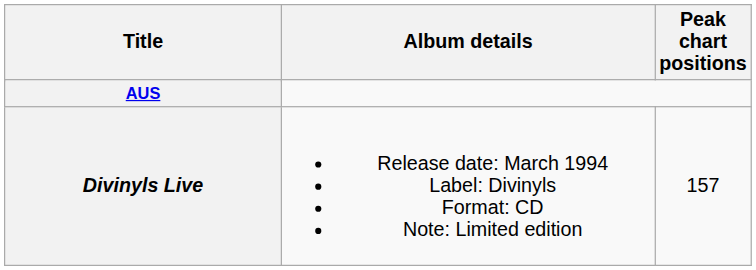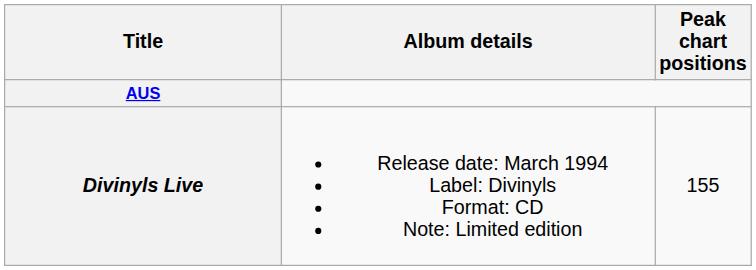 <table class="wikitable plainrowheaders" style="text-align:center;">
 <tr>
 <th rowspan="2" style="width:14em;">Title</th>
 <th rowspan="2" style="width:19em;">Album details</th>
 <th colspan="1">Peak chart positions</th>
 </tr>
 <tr>
 </tr>
 <tr style="font-size:smaller;">
 <th width="35"><a href='#'>AUS</a><br></th>
 </tr>
 <tr>
 <th scope="row"><em>Divinyls Live</em></th>
 <td><br><ul><li>Release date: March 1994</li><li>Label: Divinyls</li><li>Format: CD</li><li>Note: Limited edition</li></ul></td>
-<td>157</td>
+<td>155</td>
 </tr>
 </table>
